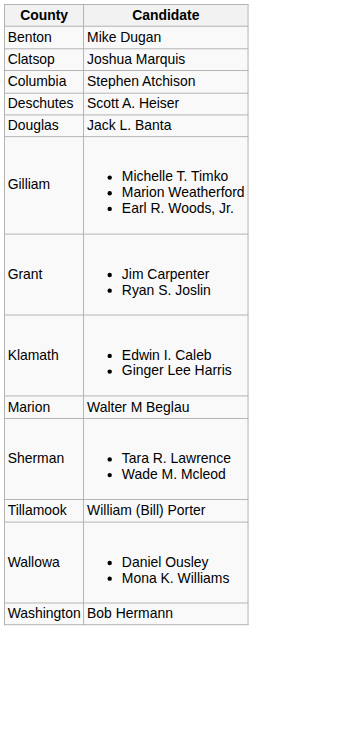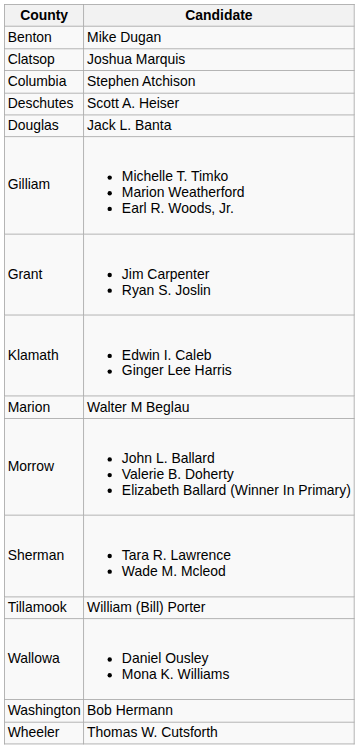 <table Class=wikitable>
 <tr>
 <th>County</th>
 <th>Candidate</th>
 </tr>
 <tr>
 <td>Benton</td>
 <td>Mike Dugan</td>
 </tr>
 <tr>
 <td>Clatsop</td>
 <td>Joshua Marquis</td>
 </tr>
 <tr>
 <td>Columbia</td>
 <td>Stephen Atchison</td>
 </tr>
 <tr>
 <td>Deschutes</td>
 <td>Scott A. Heiser</td>
 </tr>
 <tr>
 <td>Douglas</td>
 <td>Jack L. Banta</td>
 </tr>
 <tr>
 <td>Gilliam</td>
 <td><br><ul><li>Michelle T. Timko</li><li>Marion Weatherford</li><li>Earl R. Woods, Jr.</li></ul></td>
 </tr>
 <tr>
 <td>Grant</td>
 <td><br><ul><li>Jim Carpenter</li><li>Ryan S. Joslin</li></ul></td>
 </tr>
 <tr>
 <td>Klamath</td>
 <td><br><ul><li>Edwin I. Caleb</li><li>Ginger Lee Harris</li></ul></td>
 </tr>
 <tr>
 <td>Marion</td>
 <td>Walter M Beglau</td>
 </tr>
 <tr>
+<td>Morrow</td>
+<td><br><ul><li>John L. Ballard</li><li>Valerie B. Doherty</li><li>Elizabeth Ballard (Winner In Primary)</li></ul></td>
+</tr>
+<tr>
 <td>Sherman</td>
 <td><br><ul><li>Tara R. Lawrence</li><li>Wade M. Mcleod</li></ul></td>
 </tr>
 <tr>
 <td>Tillamook</td>
 <td>William (Bill) Porter</td>
 </tr>
 <tr>
 <td>Wallowa</td>
 <td><br><ul><li>Daniel Ousley</li><li>Mona K. Williams</li></ul></td>
 </tr>
 <tr>
 <td>Washington</td>
 <td>Bob Hermann</td>
 </tr>
+<tr>
+<td>Wheeler</td>
+<td>Thomas W. Cutsforth</td>
+</tr>
 </table>
